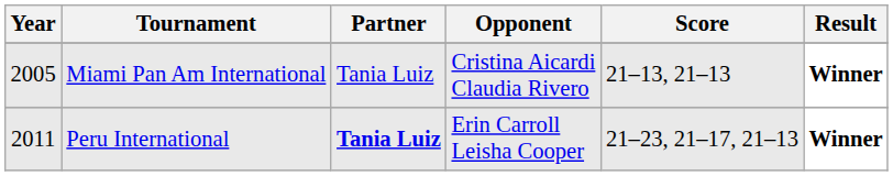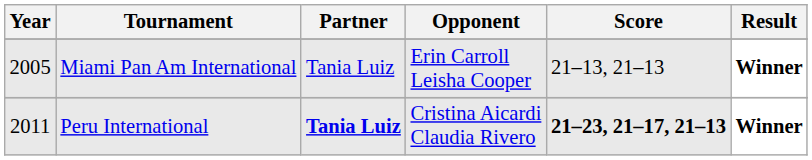 <table class="sortable wikitable" style="font-size: 90%;">
 <tr>
 <th>Year</th>
 <th>Tournament</th>
 <th>Partner</th>
 <th>Opponent</th>
 <th>Score</th>
 <th>Result</th>
 </tr>
 <tr>
 </tr>
 <tr style="background:#E9E9E9">
 <td align="center">2005</td>
 <td align="left"><a href='#'>Miami Pan Am International</a></td>
 <td align="left"> <a href='#'>Tania Luiz</a></td>
-<td align="left"> <a href='#'>Cristina Aicardi</a><br> <a href='#'>Claudia Rivero</a></td>
+<td align="left"> <a href='#'>Erin Carroll</a><br> <a href='#'>Leisha Cooper</a></td>
 <td align="left">21–13, 21–13</td>
 <td style="text-align:left; background:white"> <strong>Winner</strong></td>
 </tr>
 <tr>
 </tr>
 <tr style="background:#E9E9E9">
 <td align="center">2011</td>
 <td align="left"><a href='#'>Peru International</a></td>
 <td align="left"><strong> <a href='#'>Tania Luiz</a></strong></td>
-<td align="left"> <a href='#'>Erin Carroll</a><br> <a href='#'>Leisha Cooper</a></td>
-<td align="left">21–23, 21–17, 21–13</td>
+<td align="left"> <a href='#'>Cristina Aicardi</a><br> <a href='#'>Claudia Rivero</a></td>
+<td align="left"><strong>21–23, 21–17, 21–13</strong></td>
 <td style="text-align:left; background:white"> <strong>Winner</strong></td>
 </tr>
 </table>
